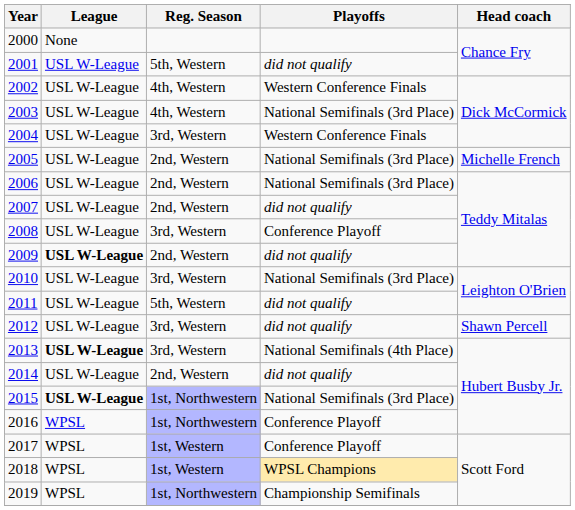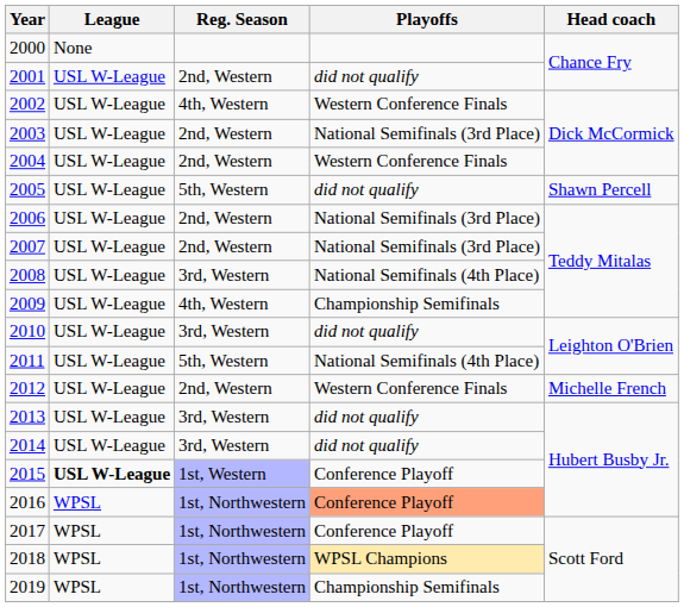 <table class="wikitable">
 <tr>
 <th>Year</th>
 <th>League</th>
 <th>Reg. Season</th>
 <th>Playoffs</th>
 <th>Head coach</th>
 </tr>
 <tr>
 <td>2000</td>
 <td>None</td>
 <td></td>
 <td></td>
 <td rowspan=2><a href='#'>Chance Fry</a></td>
 </tr>
 <tr>
 <td><a href='#'>2001</a></td>
 <td><a href='#'>USL W-League</a></td>
-<td>5th, Western</td>
+<td>2nd, Western</td>
 <td><em>did not qualify</em></td>
 </tr>
 <tr>
 <td><a href='#'>2002</a></td>
 <td>USL W-League</td>
 <td>4th, Western</td>
 <td>Western Conference Finals</td>
 <td rowspan=3><a href='#'>Dick McCormick</a></td>
 </tr>
 <tr>
 <td><a href='#'>2003</a></td>
 <td>USL W-League</td>
-<td>4th, Western</td>
+<td>2nd, Western</td>
 <td>National Semifinals (3rd Place)</td>
 </tr>
 <tr>
 <td><a href='#'>2004</a></td>
 <td>USL W-League</td>
-<td>3rd, Western</td>
+<td>2nd, Western</td>
 <td>Western Conference Finals</td>
 </tr>
 <tr>
 <td><a href='#'>2005</a></td>
 <td>USL W-League</td>
-<td>2nd, Western</td>
-<td>National Semifinals (3rd Place)</td>
-<td><a href='#'>Michelle French</a></td>
+<td>5th, Western</td>
+<td><em>did not qualify</em></td>
+<td rowspan=1><a href='#'>Shawn Percell</a></td>
 </tr>
 <tr>
 <td><a href='#'>2006</a></td>
 <td>USL W-League</td>
 <td>2nd, Western</td>
 <td>National Semifinals (3rd Place)</td>
 <td rowspan=4><a href='#'>Teddy Mitalas</a></td>
 </tr>
 <tr>
 <td><a href='#'>2007</a></td>
 <td>USL W-League</td>
 <td>2nd, Western</td>
-<td><em>did not qualify</em></td>
+<td>National Semifinals (3rd Place)</td>
 </tr>
 <tr>
 <td><a href='#'>2008</a></td>
 <td>USL W-League</td>
 <td>3rd, Western</td>
-<td>Conference Playoff</td>
+<td>National Semifinals (4th Place)</td>
 </tr>
 <tr>
 <td><a href='#'>2009</a></td>
-<td><strong>USL W-League</strong></td>
-<td>2nd, Western</td>
-<td><em>did not qualify</em></td>
+<td>USL W-League</td>
+<td>4th, Western</td>
+<td>Championship Semifinals</td>
 </tr>
 <tr>
 <td><a href='#'>2010</a></td>
 <td>USL W-League</td>
 <td>3rd, Western</td>
-<td>National Semifinals (3rd Place)</td>
+<td><em>did not qualify</em></td>
 <td rowspan=2><a href='#'>Leighton O'Brien</a></td>
 </tr>
 <tr>
 <td><a href='#'>2011</a></td>
 <td>USL W-League</td>
 <td>5th, Western</td>
-<td><em>did not qualify</em></td>
+<td>National Semifinals (4th Place)</td>
 </tr>
 <tr>
 <td><a href='#'>2012</a></td>
 <td>USL W-League</td>
-<td>3rd, Western</td>
-<td><em>did not qualify</em></td>
-<td rowspan=1><a href='#'>Shawn Percell</a></td>
+<td>2nd, Western</td>
+<td>Western Conference Finals</td>
+<td><a href='#'>Michelle French</a></td>
 </tr>
 <tr>
 <td><a href='#'>2013</a></td>
-<td><strong>USL W-League</strong></td>
+<td>USL W-League</td>
 <td>3rd, Western</td>
-<td>National Semifinals (4th Place)</td>
+<td><em>did not qualify</em></td>
 <td rowspan=4><a href='#'>Hubert Busby Jr.</a></td>
 </tr>
 <tr>
 <td><a href='#'>2014</a></td>
 <td>USL W-League</td>
-<td>2nd, Western</td>
+<td>3rd, Western</td>
 <td><em>did not qualify</em></td>
 </tr>
 <tr>
 <td><a href='#'>2015</a></td>
 <td><strong>USL W-League</strong></td>
-<td style="background:#b3b7ff">1st, Northwestern</td>
-<td>National Semifinals (3rd Place)</td>
+<td style="background:#b3b7ff">1st, Western</td>
+<td>Conference Playoff</td>
 </tr>
 <tr>
 <td>2016</td>
 <td><a href='#'>WPSL</a></td>
 <td style="background:#b3b7ff">1st, Northwestern</td>
-<td>Conference Playoff</td>
+<td style="background: lightsalmon;">Conference Playoff</td>
 </tr>
 <tr>
 <td>2017</td>
 <td>WPSL</td>
-<td style="background:#b3b7ff">1st, Western</td>
+<td style="background:#b3b7ff">1st, Northwestern</td>
 <td>Conference Playoff</td>
 <td rowspan=3>Scott Ford</td>
 </tr>
 <tr>
 <td>2018</td>
 <td>WPSL</td>
-<td style="background:#b3b7ff">1st, Western</td>
+<td style="background:#b3b7ff">1st, Northwestern</td>
 <td style="background:#ffebad">WPSL Champions</td>
 </tr>
 <tr>
 <td>2019</td>
 <td>WPSL</td>
 <td style="background:#b3b7ff">1st, Northwestern</td>
 <td>Championship Semifinals</td>
 </tr>
 <tr>
 </tr>
 </table>
